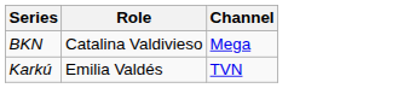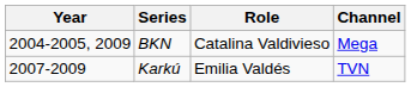 <table class="wikitable">
 <tr>
+<th>Year</th>
 <th>Series</th>
 <th>Role</th>
 <th>Channel</th>
 </tr>
 <tr>
+<td>2004-2005, 2009</td>
 <td><em>BKN</em></td>
 <td>Catalina Valdivieso</td>
 <td><a href='#'>Mega</a></td>
 </tr>
 <tr>
+<td>2007-2009</td>
 <td><em>Karkú</em></td>
 <td>Emilia Valdés</td>
 <td><a href='#'>TVN</a></td>
 </tr>
 </table>
